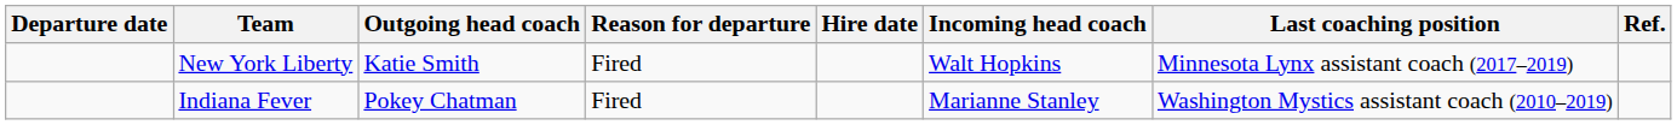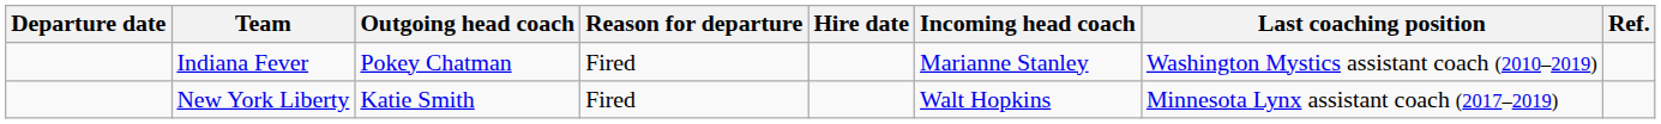 <table class="wikitable sortable">
 <tr>
 <th>Departure date</th>
 <th>Team</th>
 <th>Outgoing head coach</th>
 <th>Reason for departure</th>
 <th>Hire date</th>
 <th>Incoming head coach</th>
 <th class="unsortable">Last coaching position</th>
 <th class="unsortable">Ref.</th>
 </tr>
 <tr>
 <td align=center></td>
+<td><a href='#'>Indiana Fever</a></td>
+<td> <a href='#'>Pokey Chatman</a></td>
+<td>Fired</td>
+<td align=center></td>
+<td> <a href='#'>Marianne Stanley</a></td>
+<td><a href='#'>Washington Mystics</a> assistant coach <small>(<a href='#'>2010</a>–<a href='#'>2019</a>)</small></td>
+<td></td>
+</tr>
+<tr>
+<td align=center></td>
 <td><a href='#'>New York Liberty</a></td>
 <td> <a href='#'>Katie Smith</a></td>
 <td>Fired</td>
 <td align=center></td>
 <td> <a href='#'>Walt Hopkins</a></td>
 <td><a href='#'>Minnesota Lynx</a> assistant coach <small>(<a href='#'>2017</a>–<a href='#'>2019</a>)</small></td>
 <td></td>
 </tr>
-<tr>
-<td align=center></td>
-<td><a href='#'>Indiana Fever</a></td>
-<td> <a href='#'>Pokey Chatman</a></td>
-<td>Fired</td>
-<td align=center></td>
-<td> <a href='#'>Marianne Stanley</a></td>
-<td><a href='#'>Washington Mystics</a> assistant coach <small>(<a href='#'>2010</a>–<a href='#'>2019</a>)</small></td>
-<td></td>
-</tr>
 </table>
